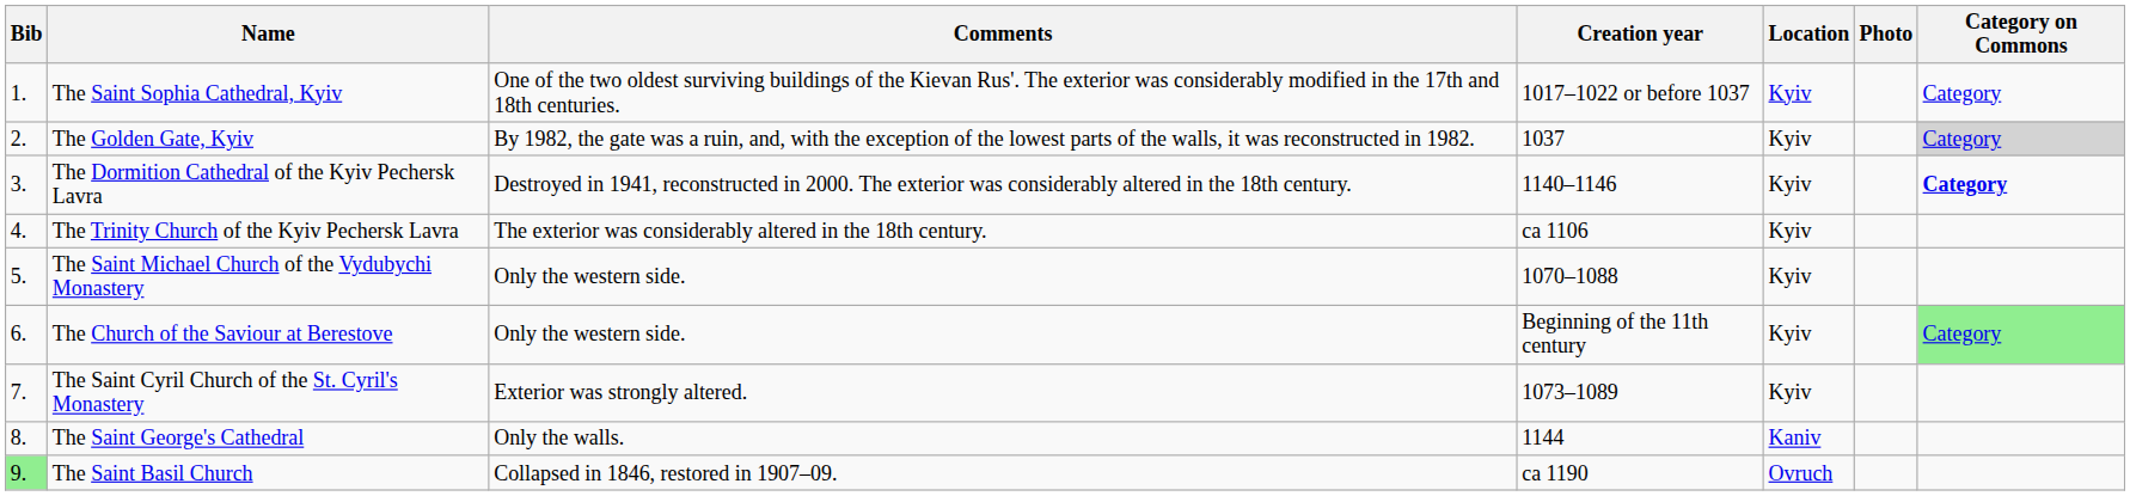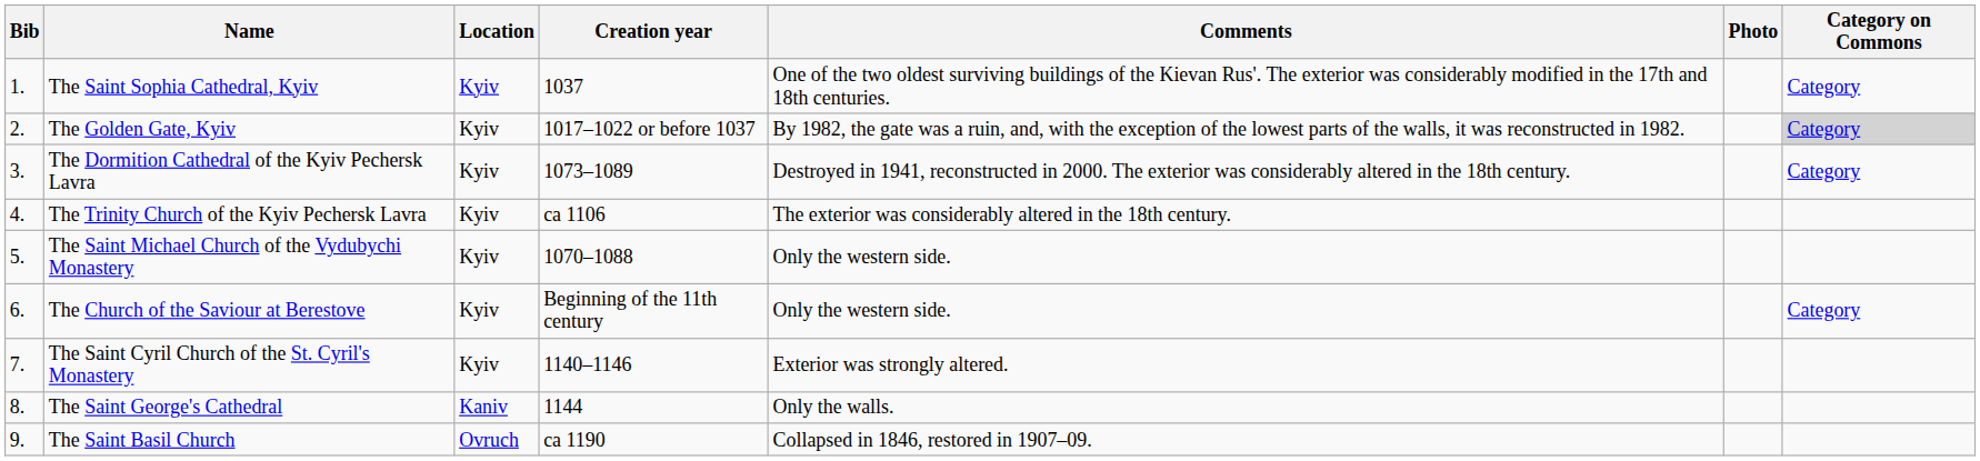 <table class="wikitable sortable" width="100%">
 <tr>
 <th>Bib</th>
 <th>Name</th>
+<th>Location</th>
+<th>Creation year</th>
 <th>Comments</th>
-<th>Creation year</th>
-<th>Location</th>
 <th>Photo</th>
 <th>Category on Commons</th>
 </tr>
 <tr>
 <td>1.</td>
 <td>The <a href='#'>Saint Sophia Cathedral, Kyiv</a></td>
+<td><a href='#'>Kyiv</a></td>
+<td>1037</td>
 <td>One of the two oldest surviving buildings of the Kievan Rus'. The exterior was considerably modified in the 17th and 18th centuries.</td>
-<td>1017–1022 or before 1037</td>
-<td><a href='#'>Kyiv</a></td>
 <td></td>
 <td><a href='#'>Category</a></td>
 </tr>
 <tr>
 <td>2.</td>
 <td>The <a href='#'>Golden Gate, Kyiv</a></td>
+<td>Kyiv</td>
+<td>1017–1022 or before 1037</td>
 <td>By 1982, the gate was a ruin, and, with the exception of the lowest parts of the walls, it was reconstructed in 1982.</td>
-<td>1037</td>
-<td>Kyiv</td>
 <td></td>
 <td style="background: lightgrey;"><a href='#'>Category</a></td>
 </tr>
 <tr>
 <td>3.</td>
 <td>The <a href='#'>Dormition Cathedral</a> of the Kyiv Pechersk Lavra</td>
+<td>Kyiv</td>
+<td>1073–1089</td>
 <td>Destroyed in 1941, reconstructed in 2000. The exterior was considerably altered in the 18th century.</td>
-<td>1140–1146</td>
-<td>Kyiv</td>
 <td></td>
-<td><strong><a href='#'>Category</a></strong></td>
+<td><a href='#'>Category</a></td>
 </tr>
 <tr>
 <td>4.</td>
 <td>The <a href='#'>Trinity Church</a> of the Kyiv Pechersk Lavra</td>
+<td>Kyiv</td>
+<td>ca 1106</td>
 <td>The exterior was considerably altered in the 18th century.</td>
-<td>ca 1106</td>
-<td>Kyiv</td>
 <td></td>
 <td></td>
 </tr>
 <tr>
 <td>5.</td>
 <td>The <a href='#'>Saint Michael Church</a> of the <a href='#'>Vydubychi Monastery</a></td>
+<td>Kyiv</td>
+<td>1070–1088</td>
 <td>Only the western side.</td>
-<td>1070–1088</td>
-<td>Kyiv</td>
 <td></td>
 <td></td>
 </tr>
 <tr>
 <td>6.</td>
 <td>The <a href='#'>Church of the Saviour at Berestove</a></td>
+<td>Kyiv</td>
+<td>Beginning of the 11th century</td>
 <td>Only the western side.</td>
-<td>Beginning of the 11th century</td>
-<td>Kyiv</td>
 <td></td>
-<td style="background: lightgreen;"><a href='#'>Category</a></td>
+<td><a href='#'>Category</a></td>
 </tr>
 <tr>
 <td>7.</td>
 <td>The Saint Cyril Church of the <a href='#'>St. Cyril's Monastery</a></td>
+<td>Kyiv</td>
+<td>1140–1146</td>
 <td>Exterior was strongly altered.</td>
-<td>1073–1089</td>
-<td>Kyiv</td>
 <td></td>
 <td></td>
 </tr>
 <tr>
 <td>8.</td>
 <td>The <a href='#'>Saint George's Cathedral</a></td>
+<td><a href='#'>Kaniv</a></td>
+<td>1144</td>
 <td>Only the walls.</td>
-<td>1144</td>
-<td><a href='#'>Kaniv</a></td>
 <td></td>
 <td></td>
 </tr>
 <tr>
-<td style="background: lightgreen;">9.</td>
+<td>9.</td>
 <td>The <a href='#'>Saint Basil Church</a></td>
+<td><a href='#'>Ovruch</a></td>
+<td>ca 1190</td>
 <td>Collapsed in 1846, restored in 1907–09.</td>
-<td>ca 1190</td>
-<td><a href='#'>Ovruch</a></td>
 <td></td>
 <td></td>
 </tr>
 </table>
